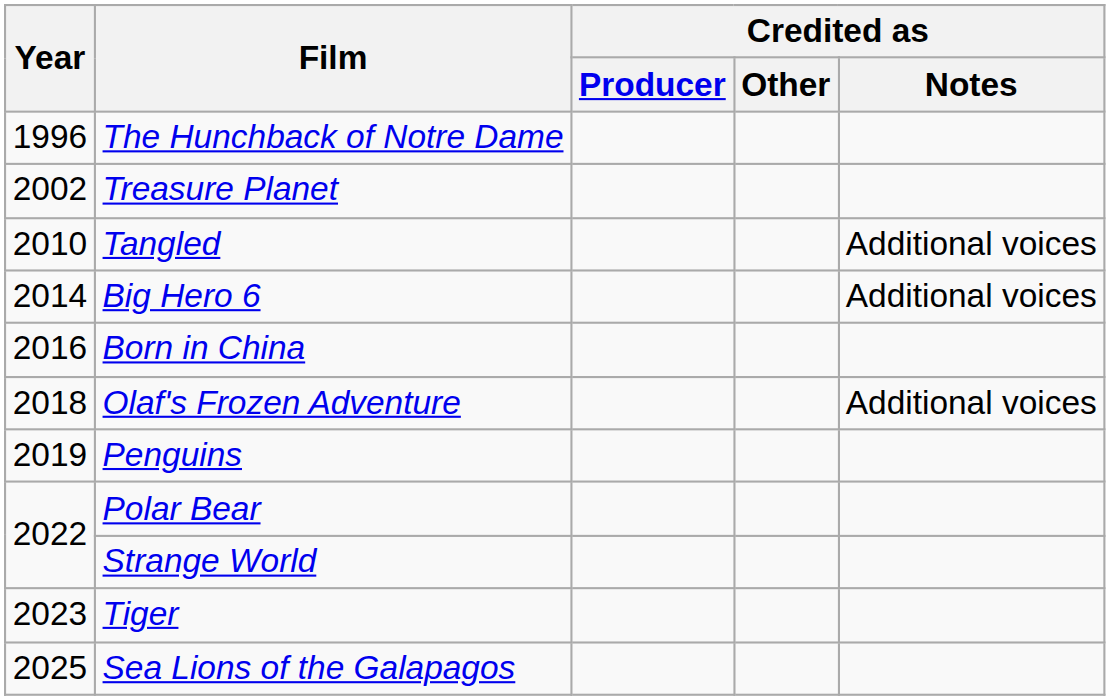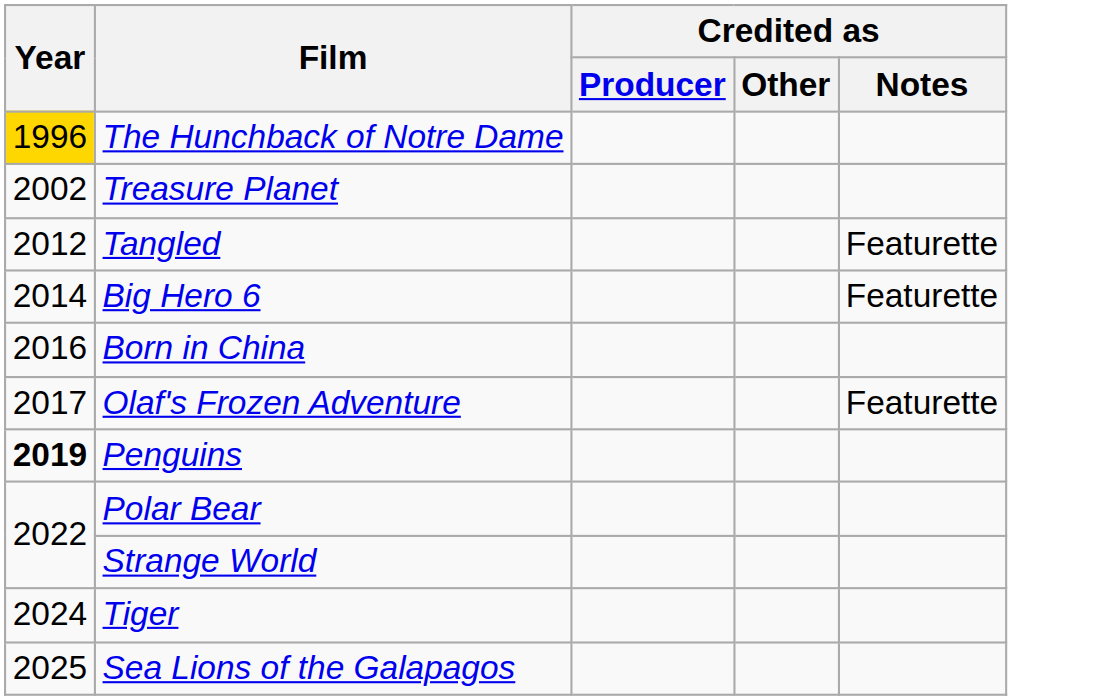 <table class="wikitable">
 <tr>
 <th rowspan=2>Year</th>
 <th rowspan=2>Film</th>
 <th colspan=5>Credited as</th>
 </tr>
 <tr>
 <th><a href='#'>Producer</a></th>
 <th>Other</th>
 <th>Notes</th>
 </tr>
 <tr>
-<td>1996</td>
+<td style="background: gold;">1996</td>
 <td><em><a href='#'>The Hunchback of Notre Dame</a></em></td>
 <td></td>
 <td></td>
 <td></td>
 </tr>
 <tr>
 <td>2002</td>
 <td><em><a href='#'>Treasure Planet</a></em></td>
 <td></td>
 <td></td>
 <td></td>
 </tr>
 <tr>
-<td>2010</td>
+<td>2012</td>
 <td><em><a href='#'>Tangled</a></em></td>
 <td></td>
 <td></td>
-<td>Additional voices</td>
+<td>Featurette</td>
 </tr>
 <tr>
 <td>2014</td>
 <td><em><a href='#'>Big Hero 6</a></em></td>
 <td></td>
 <td></td>
-<td>Additional voices</td>
+<td>Featurette</td>
 </tr>
 <tr>
 <td>2016</td>
 <td><em><a href='#'>Born in China</a></em></td>
 <td></td>
 <td></td>
 <td></td>
 </tr>
 <tr>
-<td>2018</td>
+<td>2017</td>
 <td><em><a href='#'>Olaf's Frozen Adventure</a></em></td>
 <td></td>
 <td></td>
-<td>Additional voices</td>
+<td>Featurette</td>
 </tr>
 <tr>
-<td>2019</td>
+<td><strong>2019</strong></td>
 <td><em><a href='#'>Penguins</a></em></td>
 <td></td>
 <td></td>
 <td></td>
 </tr>
 <tr>
 <td rowspan="2">2022</td>
 <td><em><a href='#'>Polar Bear</a></em></td>
 <td></td>
 <td></td>
 <td></td>
 </tr>
 <tr>
 <td><em><a href='#'>Strange World</a></em></td>
 <td></td>
 <td></td>
 <td></td>
 </tr>
 <tr>
-<td>2023</td>
+<td>2024</td>
 <td><em><a href='#'>Tiger</a></em></td>
 <td></td>
 <td></td>
 <td></td>
 </tr>
 <tr>
 <td>2025</td>
 <td><em><a href='#'>Sea Lions of the Galapagos</a></em></td>
 <td></td>
 <td></td>
 <td></td>
 </tr>
 </table>
